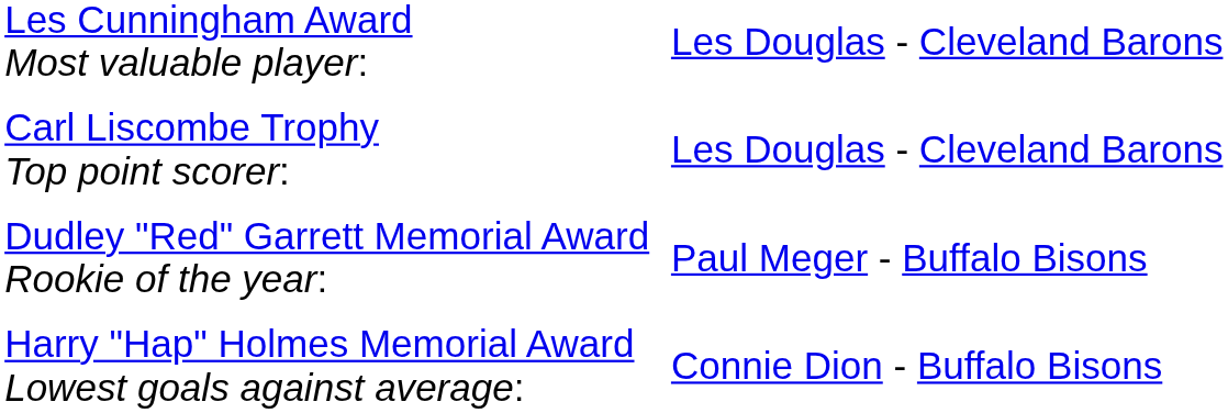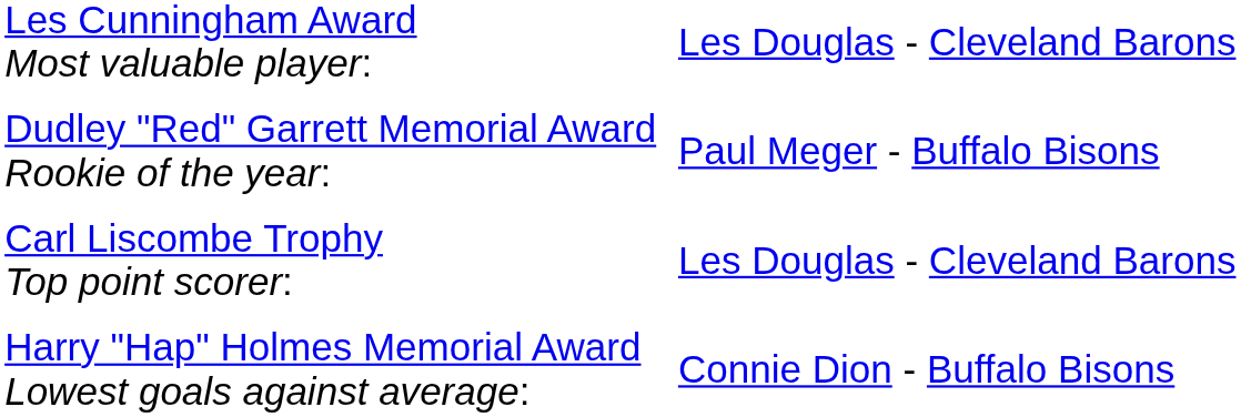 <table cellpadding="3" cellspacing="3">
 <tr>
 <td><a href='#'>Les Cunningham Award</a><br><em>Most valuable player</em>:</td>
-<td><a href='#'>Les Douglas</a> - <a href='#'>Cleveland Barons</a></td>
-</tr>
-<tr>
-<td><a href='#'>Carl Liscombe Trophy</a><br><em>Top point scorer</em>:</td>
 <td><a href='#'>Les Douglas</a> - <a href='#'>Cleveland Barons</a></td>
 </tr>
 <tr>
 <td><a href='#'>Dudley "Red" Garrett Memorial Award</a><br><em>Rookie of the year</em>:</td>
 <td><a href='#'>Paul Meger</a> - <a href='#'>Buffalo Bisons</a></td>
 </tr>
 <tr>
+<td><a href='#'>Carl Liscombe Trophy</a><br><em>Top point scorer</em>:</td>
+<td><a href='#'>Les Douglas</a> - <a href='#'>Cleveland Barons</a></td>
+</tr>
+<tr>
 <td><a href='#'>Harry "Hap" Holmes Memorial Award</a><br><em>Lowest goals against average</em>:</td>
 <td><a href='#'>Connie Dion</a> - <a href='#'>Buffalo Bisons</a></td>
 </tr>
 </table>
